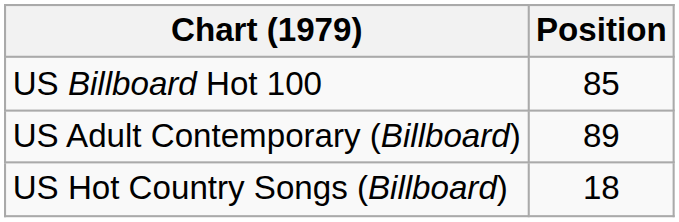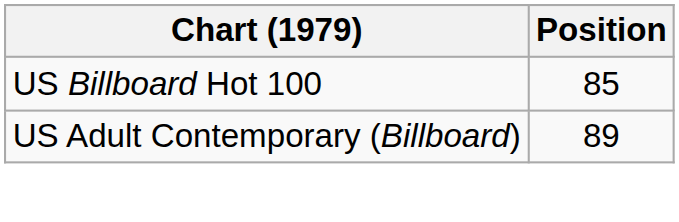 <table class="wikitable sortable">
 <tr>
 <th>Chart (1979)</th>
 <th style="text-align:center;">Position</th>
 </tr>
 <tr>
 <td>US <em>Billboard</em> Hot 100</td>
 <td style="text-align:center;">85</td>
 </tr>
 <tr>
 <td>US Adult Contemporary (<em>Billboard</em>)</td>
 <td style="text-align:center;">89</td>
 </tr>
-<tr>
-<td>US Hot Country Songs (<em>Billboard</em>)</td>
-<td style="text-align:center;">18</td>
-</tr>
 </table>
